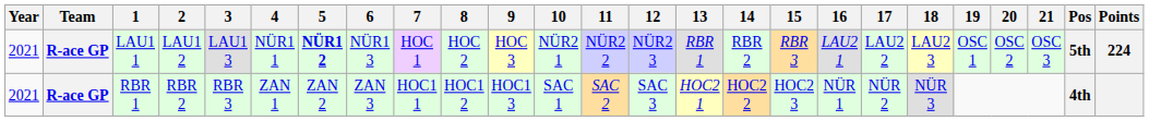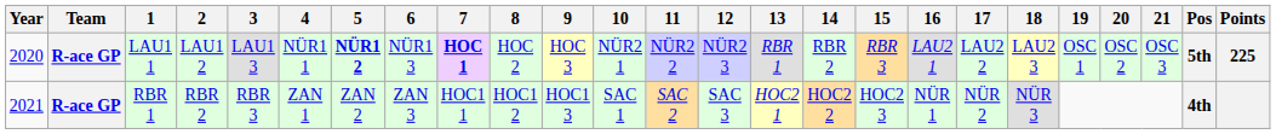 <table class="wikitable" style="text-align:center; font-size:85%">
 <tr>
 <th>Year</th>
 <th>Team</th>
 <th>1</th>
 <th>2</th>
 <th>3</th>
 <th>4</th>
 <th>5</th>
 <th>6</th>
 <th>7</th>
 <th>8</th>
 <th>9</th>
 <th>10</th>
 <th>11</th>
 <th>12</th>
 <th>13</th>
 <th>14</th>
 <th>15</th>
 <th>16</th>
 <th>17</th>
 <th>18</th>
 <th>19</th>
 <th>20</th>
 <th>21</th>
 <th>Pos</th>
 <th>Points</th>
 </tr>
 <tr>
-<td><a href='#'>2021</a></td>
+<td><a href='#'>2020</a></td>
 <th nowrap><a href='#'>R-ace GP</a></th>
 <td style="background:#DFFFDF;"><a href='#'>LAU1<br>1</a><br></td>
 <td style="background:#DFFFDF;"><a href='#'>LAU1<br>2</a><br></td>
 <td style="background:#DFDFDF;"><a href='#'>LAU1<br>3</a><br></td>
 <td style="background:#DFFFDF;"><a href='#'>NÜR1<br>1</a><br></td>
 <td style="background:#DFFFDF;"><strong><a href='#'>NÜR1<br>2</a><br></strong></td>
 <td style="background:#DFFFDF;"><a href='#'>NÜR1<br>3</a><br></td>
-<td style="background:#EFCFFF;"><a href='#'>HOC<br>1</a><br></td>
+<td style="background:#EFCFFF;"><strong><a href='#'>HOC<br>1</a><br></strong></td>
 <td style="background:#DFFFDF;"><a href='#'>HOC<br>2</a><br></td>
 <td style="background:#FFFFBF;"><a href='#'>HOC<br>3</a><br></td>
 <td style="background:#DFFFDF;"><a href='#'>NÜR2<br>1</a><br></td>
 <td style="background:#CFCFFF;"><a href='#'>NÜR2<br>2</a><br></td>
 <td style="background:#CFCFFF;"><a href='#'>NÜR2<br>3</a><br></td>
 <td style="background:#DFDFDF;"><em><a href='#'>RBR<br>1</a></em><br></td>
 <td style="background:#DFFFDF;"><a href='#'>RBR<br>2</a><br></td>
 <td style="background:#FFDF9F;"><em><a href='#'>RBR<br>3</a></em><br></td>
 <td style="background:#DFDFDF;"><em><a href='#'>LAU2<br>1</a></em><br></td>
 <td style="background:#DFFFDF;"><a href='#'>LAU2<br>2</a><br></td>
 <td style="background:#FFFFBF;"><a href='#'>LAU2<br>3</a><br></td>
 <td style="background:#DFFFDF;"><a href='#'>OSC<br>1</a><br></td>
 <td style="background:#DFFFDF;"><a href='#'>OSC<br>2</a><br></td>
 <td style="background:#DFFFDF;"><a href='#'>OSC<br>3</a><br></td>
 <th>5th</th>
-<th>224</th>
+<th>225</th>
 </tr>
 <tr>
 <td><a href='#'>2021</a></td>
 <th nowrap><a href='#'>R-ace GP</a></th>
 <td style="background:#DFFFDF;"><a href='#'>RBR<br>1</a><br></td>
 <td style="background:#DFFFDF;"><a href='#'>RBR<br>2</a><br></td>
 <td style="background:#DFFFDF;"><a href='#'>RBR<br>3</a><br></td>
 <td style="background:#DFFFDF;"><a href='#'>ZAN<br>1</a><br></td>
 <td style="background:#DFFFDF;"><a href='#'>ZAN<br>2</a><br></td>
 <td style="background:#DFFFDF;"><a href='#'>ZAN<br>3</a><br></td>
 <td style="background:#DFFFDF;"><a href='#'>HOC1<br>1</a><br></td>
 <td style="background:#DFFFDF;"><a href='#'>HOC1<br>2</a><br></td>
 <td style="background:#DFFFDF;"><a href='#'>HOC1<br>3</a><br></td>
 <td style="background:#DFFFDF;"><a href='#'>SAC<br>1</a><br></td>
 <td style="background:#FFDF9F;"><em><a href='#'>SAC<br>2</a></em><br></td>
 <td style="background:#DFFFDF;"><a href='#'>SAC<br>3</a><br></td>
 <td style="background:#FFFFBF;"><em><a href='#'>HOC2<br>1</a></em><br></td>
 <td style="background:#FFDF9F;"><a href='#'>HOC2<br>2</a><br></td>
 <td style="background:#DFFFDF;"><a href='#'>HOC2<br>3</a><br></td>
 <td style="background:#DFFFDF;"><a href='#'>NÜR<br>1</a><br></td>
 <td style="background:#DFFFDF;"><a href='#'>NÜR<br>2</a><br></td>
 <td style="background:#DFDFDF;"><a href='#'>NÜR<br>3</a><br></td>
 <td colspan=3></td>
 <th>4th</th>
 <th></th>
 </tr>
 </table>
